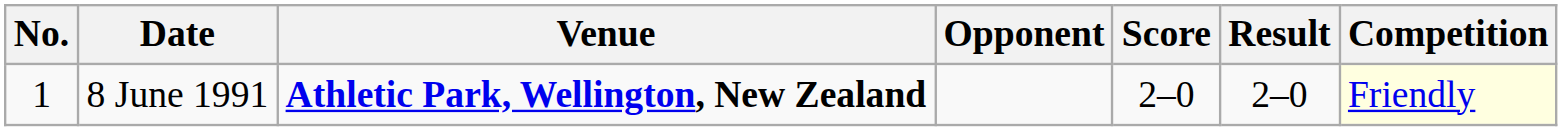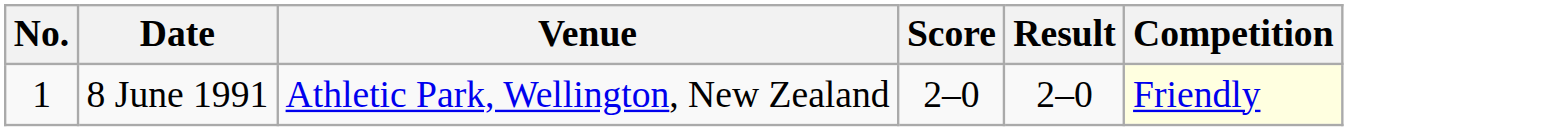 <table class="wikitable sortable">
 <tr>
 <th scope="col">No.</th>
 <th scope="col">Date</th>
 <th scope="col">Venue</th>
-<th scope="col">Opponent</th>
 <th scope="col">Score</th>
 <th scope="col">Result</th>
 <th scope="col">Competition</th>
 </tr>
 <tr>
 <td style="text-align:center">1</td>
 <td>8 June 1991</td>
-<td><strong><a href='#'>Athletic Park, Wellington</a>, New Zealand</strong></td>
-<td></td>
+<td><a href='#'>Athletic Park, Wellington</a>, New Zealand</td>
 <td style="text-align:center">2–0</td>
 <td style="text-align:center">2–0</td>
 <td style="background: lightyellow;"><a href='#'>Friendly</a></td>
 </tr>
 </table>
